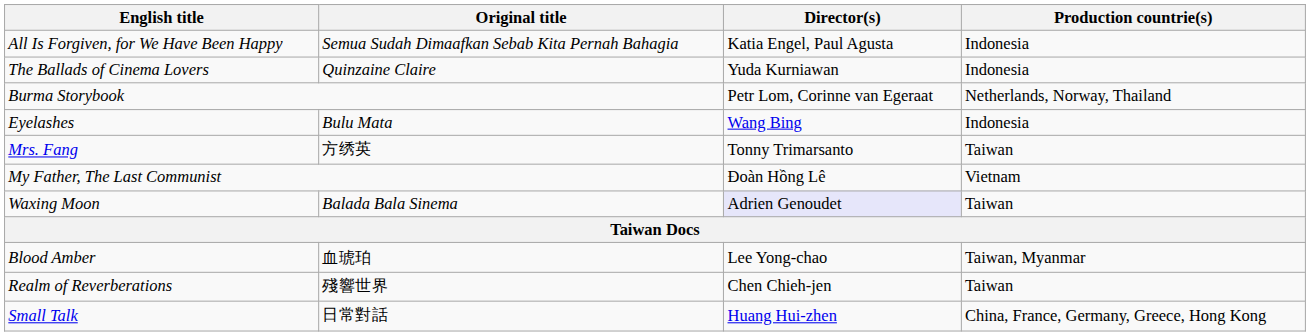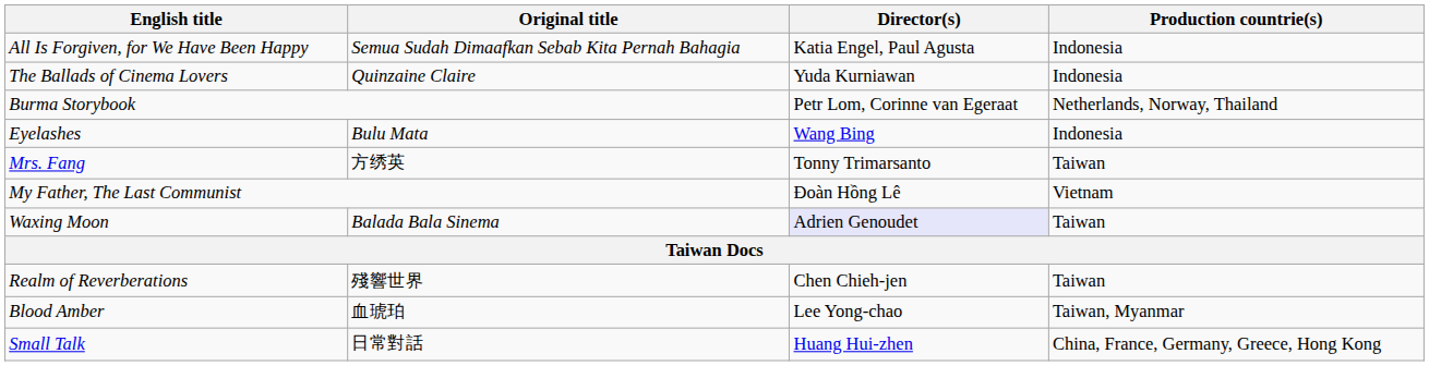 <table class="sortable wikitable" style="width:100%; margin-bottom:4px">
 <tr>
 <th scope="col">English title</th>
 <th scope="col">Original title</th>
 <th scope="col">Director(s)</th>
 <th scope="col">Production countrie(s)</th>
 </tr>
 <tr>
 <td><em>All Is Forgiven, for We Have Been Happy</em></td>
 <td><em>Semua Sudah Dimaafkan Sebab Kita Pernah Bahagia</em></td>
 <td>Katia Engel, Paul Agusta</td>
 <td>Indonesia</td>
 </tr>
 <tr>
 <td><em>The Ballads of Cinema Lovers</em></td>
 <td><em>Quinzaine Claire</em></td>
 <td>Yuda Kurniawan</td>
 <td>Indonesia</td>
 </tr>
 <tr>
 <td colspan="2"><em>Burma Storybook</em></td>
 <td>Petr Lom, Corinne van Egeraat</td>
 <td>Netherlands, Norway, Thailand</td>
 </tr>
 <tr>
 <td><em>Eyelashes</em></td>
 <td><em>Bulu Mata</em></td>
 <td><a href='#'>Wang Bing</a></td>
 <td>Indonesia</td>
 </tr>
 <tr>
 <td><em><a href='#'>Mrs. Fang</a></em></td>
 <td>方绣英</td>
 <td>Tonny Trimarsanto</td>
 <td>Taiwan</td>
 </tr>
 <tr>
 <td colspan="2"><em>My Father, The Last Communist</em></td>
 <td>Đoàn Hồng Lê</td>
 <td>Vietnam</td>
 </tr>
 <tr>
 <td><em>Waxing Moon</em></td>
 <td><em>Balada Bala Sinema</em></td>
 <td style="background: lavender;">Adrien Genoudet</td>
 <td>Taiwan</td>
 </tr>
 <tr>
 <th colspan="4">Taiwan Docs</th>
 </tr>
 <tr>
+<td><em>Realm of Reverberations</em></td>
+<td>殘響世界</td>
+<td>Chen Chieh-jen</td>
+<td>Taiwan</td>
+</tr>
+<tr>
 <td><em>Blood Amber</em></td>
 <td>血琥珀</td>
 <td>Lee Yong-chao</td>
 <td>Taiwan, Myanmar</td>
-</tr>
-<tr>
-<td><em>Realm of Reverberations</em></td>
-<td>殘響世界</td>
-<td>Chen Chieh-jen</td>
-<td>Taiwan</td>
 </tr>
 <tr>
 <td><em><a href='#'>Small Talk</a></em></td>
 <td>日常對話</td>
 <td><a href='#'>Huang Hui-zhen</a></td>
 <td>China, France, Germany, Greece, Hong Kong</td>
 </tr>
 </table>
